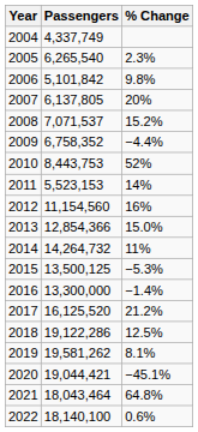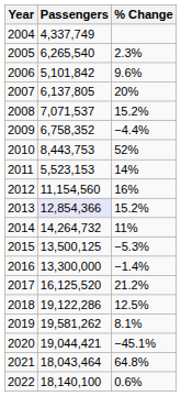 <table class="wikitable" style="font-size: 95%">
 <tr>
 <th>Year</th>
 <th>Passengers</th>
 <th>% Change</th>
 </tr>
 <tr>
 <td>2004</td>
 <td>4,337,749</td>
 <td></td>
 </tr>
 <tr>
 <td>2005</td>
 <td>6,265,540</td>
 <td> 2.3%</td>
 </tr>
 <tr>
 <td>2006</td>
 <td>5,101,842</td>
-<td> 9.8%</td>
+<td> 9.6%</td>
 </tr>
 <tr>
 <td>2007</td>
 <td>6,137,805</td>
 <td> 20%</td>
 </tr>
 <tr>
 <td>2008</td>
 <td>7,071,537</td>
 <td> 15.2%</td>
 </tr>
 <tr>
 <td>2009</td>
 <td>6,758,352</td>
 <td> −4.4%</td>
 </tr>
 <tr>
 <td>2010</td>
 <td>8,443,753</td>
 <td> 52%</td>
 </tr>
 <tr>
 <td>2011</td>
 <td>5,523,153</td>
 <td> 14%</td>
 </tr>
 <tr>
 <td>2012</td>
 <td>11,154,560</td>
 <td> 16%</td>
 </tr>
 <tr>
 <td>2013</td>
-<td>12,854,366</td>
-<td> 15.0%</td>
+<td style="background: lavender;">12,854,366</td>
+<td> 15.2%</td>
 </tr>
 <tr>
 <td>2014</td>
 <td>14,264,732</td>
 <td> 11%</td>
 </tr>
 <tr>
 <td>2015</td>
 <td>13,500,125</td>
 <td> −5.3%</td>
 </tr>
 <tr>
 <td>2016</td>
 <td>13,300,000</td>
 <td> −1.4%</td>
 </tr>
 <tr>
 <td>2017</td>
 <td>16,125,520</td>
 <td> 21.2%</td>
 </tr>
 <tr>
 <td>2018</td>
 <td>19,122,286</td>
 <td> 12.5%</td>
 </tr>
 <tr>
 <td>2019</td>
 <td>19,581,262</td>
 <td> 8.1%</td>
 </tr>
 <tr>
 <td>2020</td>
 <td>19,044,421</td>
 <td> −45.1%</td>
 </tr>
 <tr>
 <td>2021</td>
 <td>18,043,464</td>
 <td> 64.8%</td>
 </tr>
 <tr>
 <td>2022</td>
 <td>18,140,100</td>
 <td> 0.6%</td>
 </tr>
 </table>
